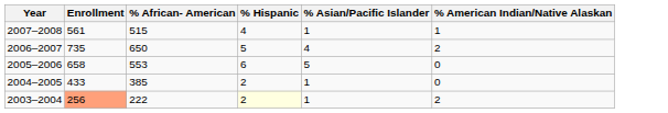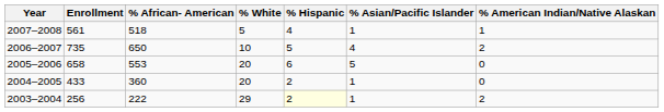 <table class="wikitable">
 <tr>
 <th>Year</th>
 <th>Enrollment</th>
 <th>% African- American</th>
+<th>% White</th>
 <th>% Hispanic</th>
 <th>% Asian/Pacific Islander</th>
 <th>% American Indian/Native Alaskan</th>
 </tr>
 <tr>
 <td>2007–2008</td>
 <td>561</td>
-<td>515</td>
+<td>518</td>
+<td>5</td>
 <td>4</td>
 <td>1</td>
 <td>1</td>
 </tr>
 <tr>
 <td>2006–2007</td>
 <td>735</td>
 <td>650</td>
+<td>10</td>
 <td>5</td>
 <td>4</td>
 <td>2</td>
 </tr>
 <tr>
 <td>2005–2006</td>
 <td>658</td>
 <td>553</td>
+<td>20</td>
 <td>6</td>
 <td>5</td>
 <td>0</td>
 </tr>
 <tr>
 <td>2004–2005</td>
 <td>433</td>
-<td>385</td>
+<td>360</td>
+<td>20</td>
 <td>2</td>
 <td>1</td>
 <td>0</td>
 </tr>
 <tr>
 <td>2003–2004</td>
-<td style="background: lightsalmon;">256</td>
+<td>256</td>
 <td>222</td>
+<td>29</td>
 <td style="background: lightyellow;">2</td>
 <td>1</td>
 <td>2</td>
 </tr>
 </table>
